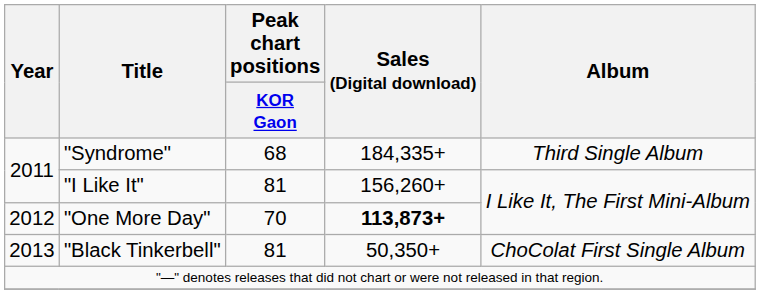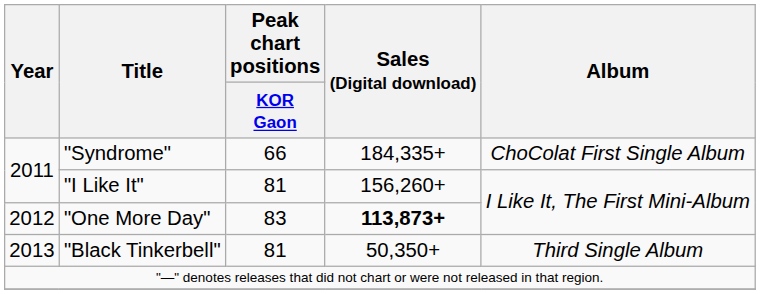 <table class="wikitable" style="text-align:center;">
 <tr>
 <th style="text-align:center;" rowspan="2">Year</th>
 <th style="text-align:center;" rowspan="2">Title</th>
 <th style="text-align:center;" colspan=1>Peak chart positions</th>
 <th scope="col" rowspan="2">Sales<br><small>(Digital download)</small></th>
 <th style="text-align:center;" rowspan="2" style="width:15em;">Album</th>
 </tr>
 <tr>
 <th width="40"><small><a href='#'>KOR<br>Gaon</a></small></th>
 </tr>
 <tr>
 <td rowspan="2">2011</td>
 <td align="left">"Syndrome"</td>
-<td align=center>68</td>
+<td align=center>66</td>
 <td>184,335+</td>
-<td rowspan="1"><em>Third Single Album</em></td>
+<td rowspan="1"><em>ChoColat First Single Album</em></td>
 </tr>
 <tr>
 <td align="left">"I Like It"</td>
 <td align=center>81</td>
 <td>156,260+</td>
 <td rowspan="2"><em>I Like It, The First Mini-Album</em></td>
 </tr>
 <tr>
 <td rowspan="1">2012</td>
 <td align="left">"One More Day"</td>
-<td align=center>70</td>
+<td align=center>83</td>
 <td><strong>113,873+</strong></td>
 </tr>
 <tr>
 <td rowspan="1">2013</td>
 <td align="left">"Black Tinkerbell"</td>
 <td align=center>81</td>
 <td>50,350+</td>
-<td rowspan="1"><em>ChoColat First Single Album</em></td>
+<td rowspan="1"><em>Third Single Album</em></td>
 </tr>
 <tr>
 <td colspan="14" style="text-align:center; font-size:8pt;">"—" denotes releases that did not chart or were not released in that region.</td>
 </tr>
 <tr style="background:#ccc; text-align:center;">
 </tr>
 </table>
